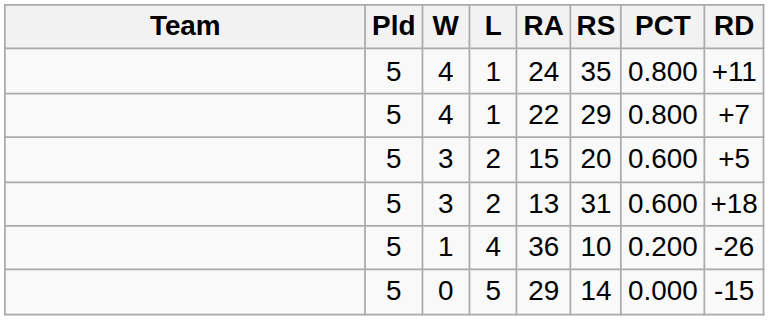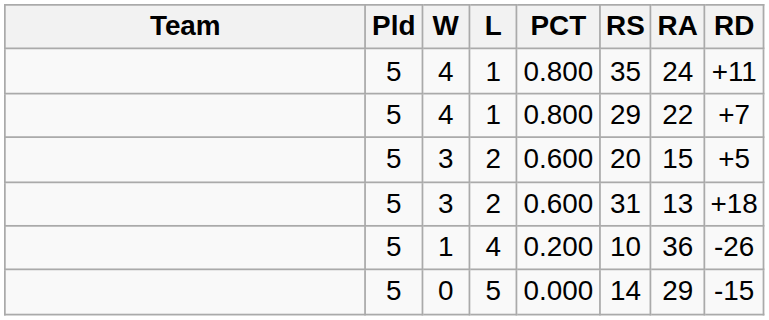 <table class=wikitable style="text-align:center">
 <tr>
 <th width=200>Team</th>
 <th width=20>Pld</th>
 <th width=20>W</th>
 <th width=20>L</th>
+<th width=40>PCT</th>
+<th width=20>RS</th>
 <th width=20>RA</th>
-<th width=20>RS</th>
-<th width=40>PCT</th>
 <th width=20>RD</th>
 </tr>
 <tr>
 <td align=left><strong></strong></td>
 <td>5</td>
 <td>4</td>
 <td>1</td>
+<td>0.800</td>
+<td>35</td>
 <td>24</td>
-<td>35</td>
-<td>0.800</td>
 <td>+11</td>
 </tr>
 <tr>
 <td align=left><strong></strong></td>
 <td>5</td>
 <td>4</td>
 <td>1</td>
+<td>0.800</td>
+<td>29</td>
 <td>22</td>
-<td>29</td>
-<td>0.800</td>
 <td>+7</td>
 </tr>
 <tr>
 <td align=left><strong></strong></td>
 <td>5</td>
 <td>3</td>
 <td>2</td>
+<td>0.600</td>
+<td>20</td>
 <td>15</td>
-<td>20</td>
-<td>0.600</td>
 <td>+5</td>
 </tr>
 <tr>
 <td align=left></td>
 <td>5</td>
 <td>3</td>
 <td>2</td>
+<td>0.600</td>
+<td>31</td>
 <td>13</td>
-<td>31</td>
-<td>0.600</td>
 <td>+18</td>
 </tr>
 <tr>
 <td align=left></td>
 <td>5</td>
 <td>1</td>
 <td>4</td>
+<td>0.200</td>
+<td>10</td>
 <td>36</td>
-<td>10</td>
-<td>0.200</td>
 <td>-26</td>
 </tr>
 <tr>
 <td align=left></td>
 <td>5</td>
 <td>0</td>
 <td>5</td>
+<td>0.000</td>
+<td>14</td>
 <td>29</td>
-<td>14</td>
-<td>0.000</td>
 <td>-15</td>
 </tr>
 </table>
